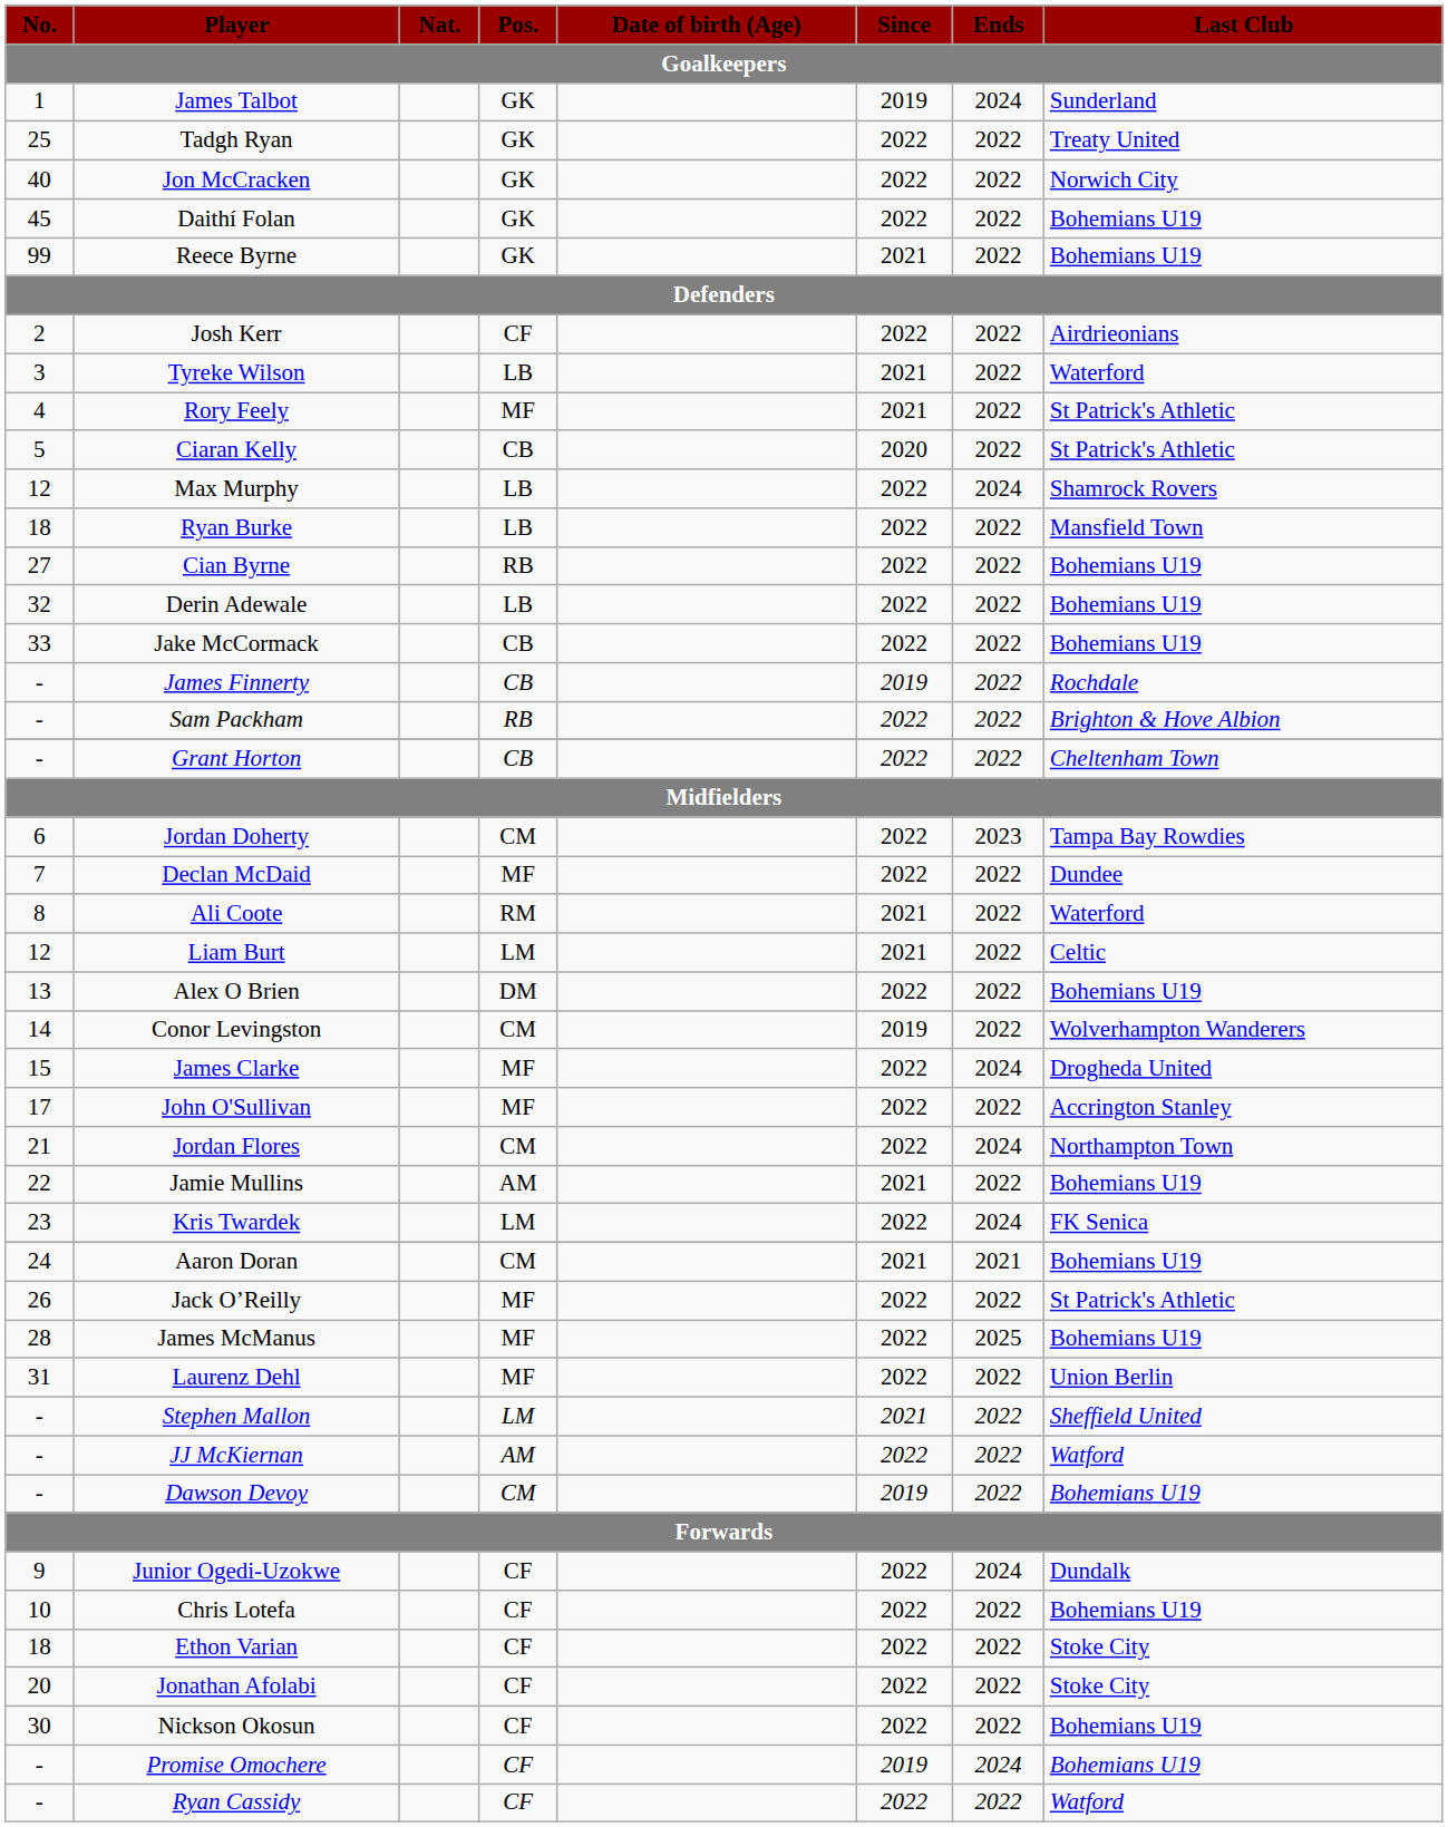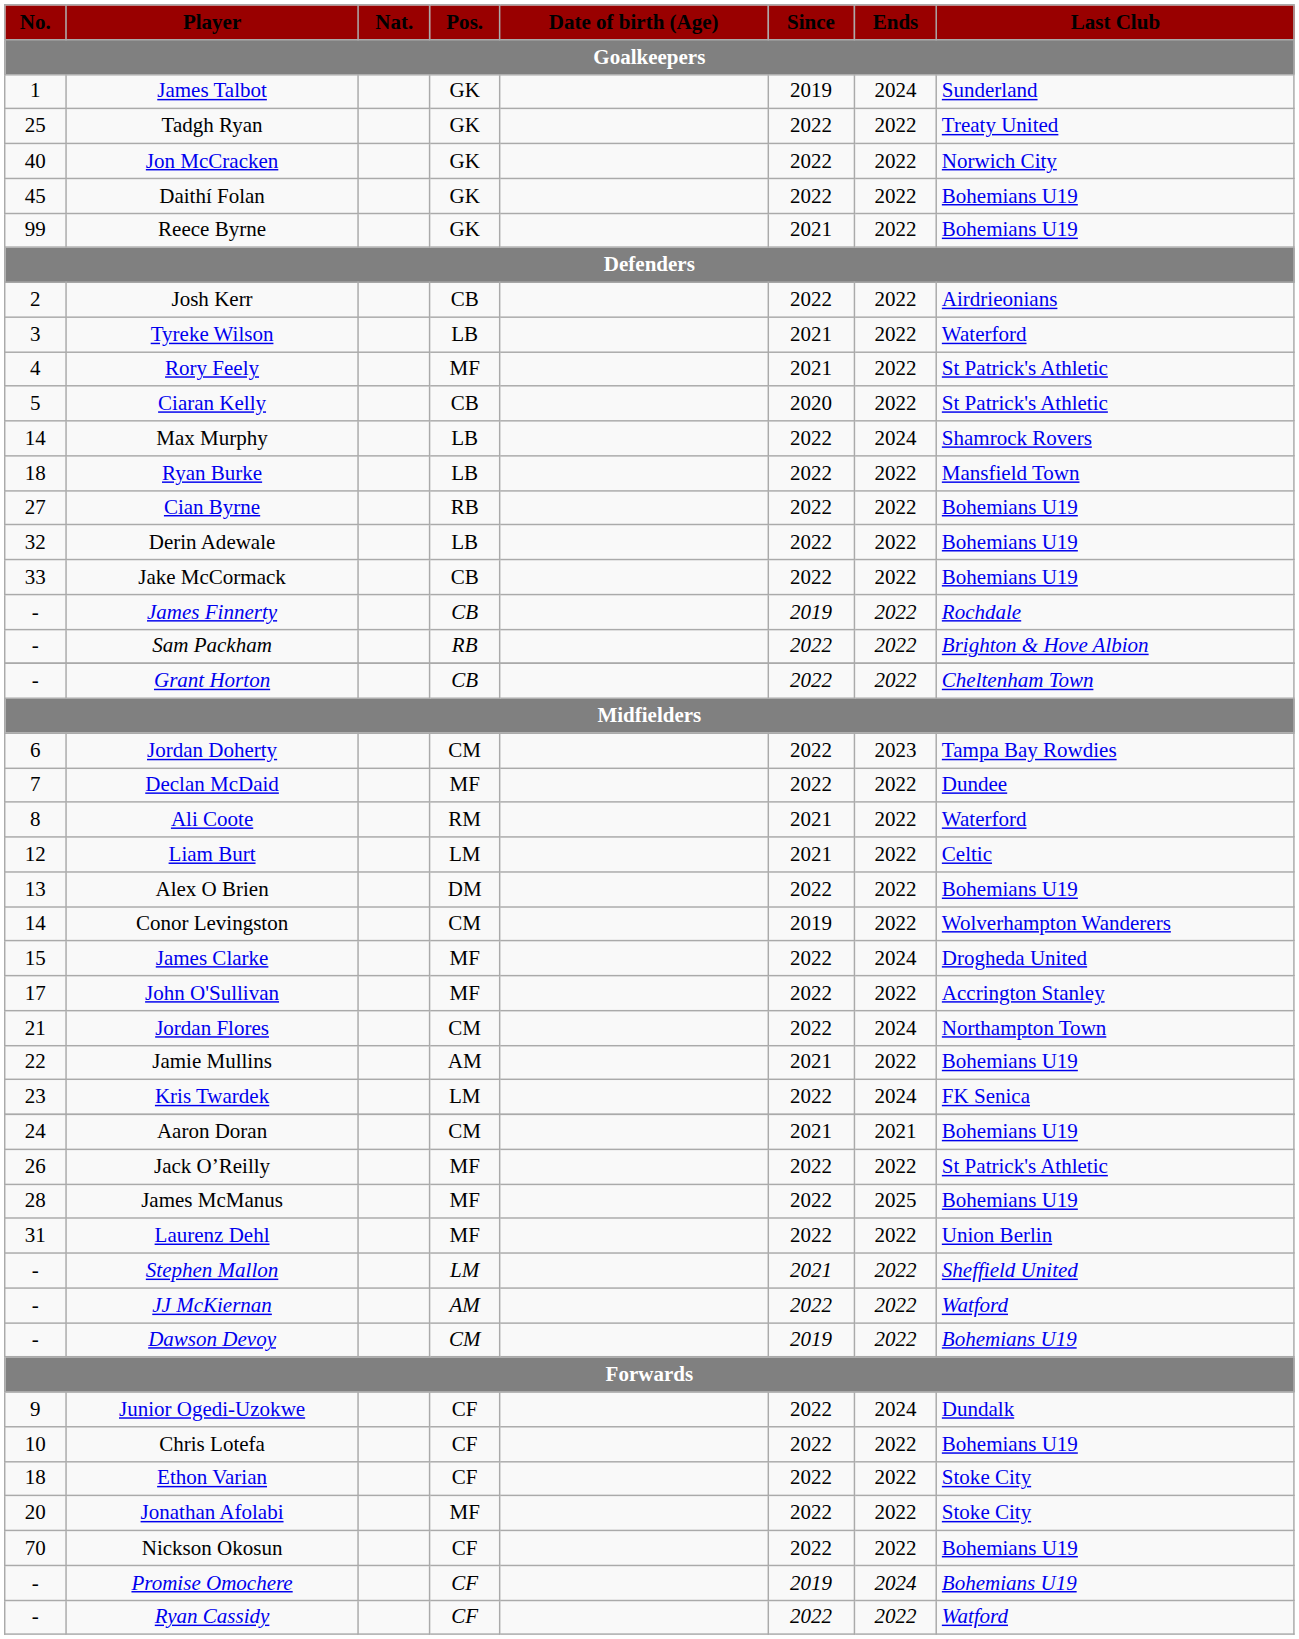 <table class="wikitable" style="text-align: center; font-size:90%; width:100%;">
 <tr>
 <th style=background:#990000;color:#000000>No.</th>
 <th style=background:#990000;color:#000000>Player</th>
 <th style=background:#990000;color:#000000>Nat.</th>
 <th style=background:#990000;color:#000000>Pos.</th>
 <th style=background:#990000;color:#000000>Date of birth (Age)</th>
 <th style=background:#990000;color:#000000>Since</th>
 <th style=background:#990000;color:#000000>Ends</th>
 <th style=background:#990000;color:#000000>Last Club</th>
 </tr>
 <tr>
 <th colspan="10" style="background:gray; color:white; text-align:center;">Goalkeepers</th>
 </tr>
 <tr>
 <td>1</td>
 <td><a href='#'>James Talbot</a></td>
 <td></td>
 <td>GK</td>
 <td></td>
 <td>2019</td>
 <td>2024</td>
 <td align=left> <a href='#'>Sunderland</a></td>
 </tr>
 <tr>
 <td>25</td>
 <td>Tadgh Ryan</td>
 <td></td>
 <td>GK</td>
 <td></td>
 <td>2022</td>
 <td>2022</td>
 <td align=left> <a href='#'>Treaty United</a></td>
 </tr>
 <tr>
 <td>40</td>
 <td><a href='#'>Jon McCracken</a></td>
 <td></td>
 <td>GK</td>
 <td></td>
 <td>2022</td>
 <td>2022</td>
 <td align=left> <a href='#'>Norwich City</a></td>
 </tr>
 <tr>
 <td>45</td>
 <td>Daithí Folan</td>
 <td></td>
 <td>GK</td>
 <td></td>
 <td>2022</td>
 <td>2022</td>
 <td align=left> <a href='#'>Bohemians U19</a></td>
 </tr>
 <tr>
 <td>99</td>
 <td>Reece Byrne</td>
 <td></td>
 <td>GK</td>
 <td></td>
 <td>2021</td>
 <td>2022</td>
 <td align=left> <a href='#'>Bohemians U19</a></td>
 </tr>
 <tr>
 <th colspan="10" style="background:gray; color:white; text-align:center;">Defenders</th>
 </tr>
 <tr>
 <td>2</td>
 <td>Josh Kerr</td>
 <td></td>
-<td>CF</td>
+<td>CB</td>
 <td></td>
 <td>2022</td>
 <td>2022</td>
 <td align=left> <a href='#'>Airdrieonians</a></td>
 </tr>
 <tr>
 <td>3</td>
 <td><a href='#'>Tyreke Wilson</a></td>
 <td></td>
 <td>LB</td>
 <td></td>
 <td>2021</td>
 <td>2022</td>
 <td align=left> <a href='#'>Waterford</a></td>
 </tr>
 <tr>
 <td>4</td>
 <td><a href='#'>Rory Feely</a></td>
 <td></td>
 <td>MF</td>
 <td></td>
 <td>2021</td>
 <td>2022</td>
 <td align=left> <a href='#'>St Patrick's Athletic</a></td>
 </tr>
 <tr>
 <td>5</td>
 <td><a href='#'>Ciaran Kelly</a></td>
 <td></td>
 <td>CB</td>
 <td></td>
 <td>2020</td>
 <td>2022</td>
 <td align=left><a href='#'>St Patrick's Athletic</a></td>
 </tr>
 <tr>
-<td>12</td>
+<td>14</td>
 <td>Max Murphy</td>
 <td></td>
 <td>LB</td>
 <td></td>
 <td>2022</td>
 <td>2024</td>
 <td align=left> <a href='#'>Shamrock Rovers</a></td>
 </tr>
 <tr>
 <td>18</td>
 <td><a href='#'>Ryan Burke</a></td>
 <td></td>
 <td>LB</td>
 <td></td>
 <td>2022</td>
 <td>2022</td>
 <td align=left> <a href='#'>Mansfield Town</a></td>
 </tr>
 <tr>
 <td>27</td>
 <td><a href='#'>Cian Byrne</a></td>
 <td></td>
 <td>RB</td>
 <td></td>
 <td>2022</td>
 <td>2022</td>
 <td align=left> <a href='#'>Bohemians U19</a></td>
 </tr>
 <tr>
 <td>32</td>
 <td>Derin Adewale</td>
 <td></td>
 <td>LB</td>
 <td></td>
 <td>2022</td>
 <td>2022</td>
 <td align=left> <a href='#'>Bohemians U19</a></td>
 </tr>
 <tr>
 <td>33</td>
 <td>Jake McCormack</td>
 <td></td>
 <td>CB</td>
 <td></td>
 <td>2022</td>
 <td>2022</td>
 <td align=left> <a href='#'>Bohemians U19</a></td>
 </tr>
 <tr>
 <td><em>-</em></td>
 <td><em><a href='#'>James Finnerty</a></em></td>
 <td></td>
 <td><em>CB</em></td>
 <td><em></em></td>
 <td><em>2019</em></td>
 <td><em>2022</em></td>
 <td align=left> <em><a href='#'>Rochdale</a></em></td>
 </tr>
 <tr>
 <td><em>-</em></td>
 <td><em>Sam Packham</em></td>
 <td></td>
 <td><em>RB</em></td>
 <td><em></em></td>
 <td><em>2022</em></td>
 <td><em>2022</em></td>
 <td align=left> <em><a href='#'>Brighton & Hove Albion</a></em></td>
 </tr>
 <tr>
 </tr>
 <tr>
 <td>-</td>
 <td><em><a href='#'>Grant Horton</a></em></td>
 <td></td>
 <td><em>CB</em></td>
 <td><em></em></td>
 <td><em>2022</em></td>
 <td><em>2022</em></td>
 <td align=left> <em><a href='#'>Cheltenham Town</a></em></td>
 </tr>
 <tr>
 <th colspan="10" style="background:gray; color:white; text-align:center;">Midfielders</th>
 </tr>
 <tr>
 <td>6</td>
 <td><a href='#'>Jordan Doherty</a></td>
 <td></td>
 <td>CM</td>
 <td></td>
 <td>2022</td>
 <td>2023</td>
 <td align=left> <a href='#'>Tampa Bay Rowdies</a></td>
 </tr>
 <tr>
 <td>7</td>
 <td><a href='#'>Declan McDaid</a></td>
 <td></td>
 <td>MF</td>
 <td></td>
 <td>2022</td>
 <td>2022</td>
 <td align=left> <a href='#'>Dundee</a></td>
 </tr>
 <tr>
 <td>8</td>
 <td><a href='#'>Ali Coote</a></td>
 <td></td>
 <td>RM</td>
 <td></td>
 <td>2021</td>
 <td>2022</td>
 <td align=left> <a href='#'>Waterford</a></td>
 </tr>
 <tr>
 <td>12</td>
 <td><a href='#'>Liam Burt</a></td>
 <td></td>
 <td>LM</td>
 <td></td>
 <td>2021</td>
 <td>2022</td>
 <td align=left> <a href='#'>Celtic</a></td>
 </tr>
 <tr>
 <td>13</td>
 <td>Alex O Brien</td>
 <td></td>
 <td>DM</td>
 <td></td>
 <td>2022</td>
 <td>2022</td>
 <td align=left> <a href='#'>Bohemians U19</a></td>
 </tr>
 <tr>
 <td>14</td>
 <td>Conor Levingston</td>
 <td></td>
 <td>CM</td>
 <td></td>
 <td>2019</td>
 <td>2022</td>
 <td align=left> <a href='#'>Wolverhampton Wanderers</a></td>
 </tr>
 <tr>
 <td>15</td>
 <td><a href='#'>James Clarke</a></td>
 <td></td>
 <td>MF</td>
 <td></td>
 <td>2022</td>
 <td>2024</td>
 <td align=left> <a href='#'>Drogheda United</a></td>
 </tr>
 <tr>
 <td>17</td>
 <td><a href='#'>John O'Sullivan</a></td>
 <td></td>
 <td>MF</td>
 <td></td>
 <td>2022</td>
 <td>2022</td>
 <td align=left> <a href='#'>Accrington Stanley</a></td>
 </tr>
 <tr>
 <td>21</td>
 <td><a href='#'>Jordan Flores</a></td>
 <td></td>
 <td>CM</td>
 <td></td>
 <td>2022</td>
 <td>2024</td>
 <td align=left> <a href='#'>Northampton Town</a></td>
 </tr>
 <tr>
 <td>22</td>
 <td>Jamie Mullins</td>
 <td></td>
 <td>AM</td>
 <td></td>
 <td>2021</td>
 <td>2022</td>
 <td align=left> <a href='#'>Bohemians U19</a></td>
 </tr>
 <tr>
 <td>23</td>
 <td><a href='#'>Kris Twardek</a></td>
 <td></td>
 <td>LM</td>
 <td></td>
 <td>2022</td>
 <td>2024</td>
 <td align=left> <a href='#'>FK Senica</a></td>
 </tr>
 <tr>
 </tr>
 <tr>
 <td>24</td>
 <td>Aaron Doran</td>
 <td></td>
 <td>CM</td>
 <td></td>
 <td>2021</td>
 <td>2021</td>
 <td align=left> <a href='#'>Bohemians U19</a></td>
 </tr>
 <tr>
 <td>26</td>
 <td>Jack O’Reilly</td>
 <td></td>
 <td>MF</td>
 <td></td>
 <td>2022</td>
 <td>2022</td>
 <td align=left> <a href='#'>St Patrick's Athletic</a></td>
 </tr>
 <tr>
 <td>28</td>
 <td>James McManus</td>
 <td></td>
 <td>MF</td>
 <td></td>
 <td>2022</td>
 <td>2025</td>
 <td align=left> <a href='#'>Bohemians U19</a></td>
 </tr>
 <tr>
 <td>31</td>
 <td><a href='#'>Laurenz Dehl</a></td>
 <td></td>
 <td>MF</td>
 <td></td>
 <td>2022</td>
 <td>2022</td>
 <td align=left> <a href='#'>Union Berlin</a></td>
 </tr>
 <tr>
 <td>-</td>
 <td><em><a href='#'>Stephen Mallon</a></em></td>
 <td></td>
 <td><em>LM</em></td>
 <td><em></em></td>
 <td><em>2021</em></td>
 <td><em>2022</em></td>
 <td align=left> <em><a href='#'>Sheffield United</a></em></td>
 </tr>
 <tr>
 <td>-</td>
 <td><em><a href='#'>JJ McKiernan</a></em></td>
 <td></td>
 <td><em>AM</em></td>
 <td><em></em></td>
 <td><em>2022</em></td>
 <td><em>2022</em></td>
 <td align=left> <em><a href='#'>Watford</a></em></td>
 </tr>
 <tr>
 <td>-</td>
 <td><em><a href='#'>Dawson Devoy</a></em></td>
 <td></td>
 <td><em>CM</em></td>
 <td><em></em></td>
 <td><em>2019</em></td>
 <td><em>2022</em></td>
 <td align=left> <em><a href='#'>Bohemians U19</a></em></td>
 </tr>
 <tr>
 <th colspan="10" style="background:gray; color:white; text-align:center;">Forwards</th>
 </tr>
 <tr>
 <td>9</td>
 <td><a href='#'>Junior Ogedi-Uzokwe</a></td>
 <td></td>
 <td>CF</td>
 <td></td>
 <td>2022</td>
 <td>2024</td>
 <td align=left> <a href='#'>Dundalk</a></td>
 </tr>
 <tr>
 <td>10</td>
 <td>Chris Lotefa</td>
 <td></td>
 <td>CF</td>
 <td></td>
 <td>2022</td>
 <td>2022</td>
 <td align=left> <a href='#'>Bohemians U19</a></td>
 </tr>
 <tr>
 <td>18</td>
 <td><a href='#'>Ethon Varian</a></td>
 <td></td>
 <td>CF</td>
 <td></td>
 <td>2022</td>
 <td>2022</td>
 <td align=left> <a href='#'>Stoke City</a></td>
 </tr>
 <tr>
 <td>20</td>
 <td><a href='#'>Jonathan Afolabi</a></td>
 <td></td>
-<td>CF</td>
+<td>MF</td>
 <td></td>
 <td>2022</td>
 <td>2022</td>
 <td align=left> <a href='#'>Stoke City</a></td>
 </tr>
 <tr>
-<td>30</td>
+<td>70</td>
 <td>Nickson Okosun</td>
 <td></td>
 <td>CF</td>
 <td></td>
 <td>2022</td>
 <td>2022</td>
 <td align=left> <a href='#'>Bohemians U19</a></td>
 </tr>
 <tr>
 <td>-</td>
 <td><em><a href='#'>Promise Omochere</a></em></td>
 <td></td>
 <td><em> CF </em></td>
 <td><em>  </em></td>
 <td><em> 2019 </em></td>
 <td><em> 2024 </em></td>
 <td align=left> <em><a href='#'>Bohemians U19</a> </em></td>
 </tr>
 <tr>
 <td>-</td>
 <td><em><a href='#'>Ryan Cassidy</a></em></td>
 <td></td>
 <td><em>CF</em></td>
 <td><em></em></td>
 <td><em>2022</em></td>
 <td><em>2022</em></td>
 <td align=left> <em><a href='#'>Watford</a></em></td>
 </tr>
 </table>
